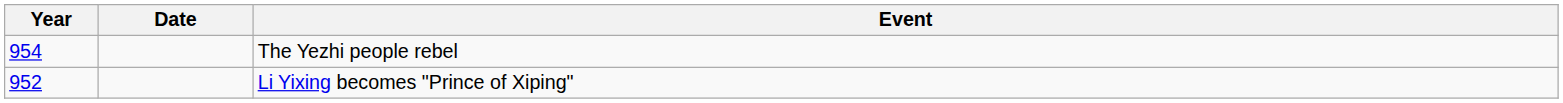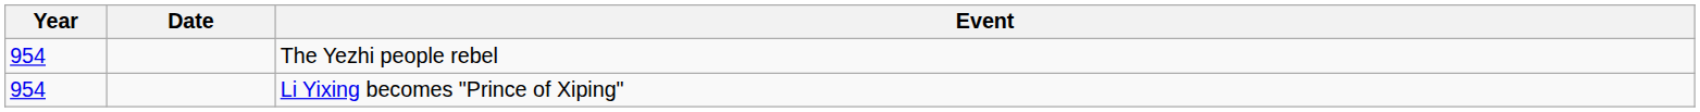 <table class="wikitable" width="100%">
 <tr>
 <th style="width:6%">Year</th>
 <th style="width:10%">Date</th>
 <th>Event</th>
 </tr>
 <tr>
 <td><a href='#'>954</a></td>
 <td></td>
 <td>The Yezhi people rebel</td>
 </tr>
 <tr>
-<td><a href='#'>952</a></td>
+<td><a href='#'>954</a></td>
 <td></td>
 <td><a href='#'>Li Yixing</a> becomes "Prince of Xiping"</td>
 </tr>
 </table>
